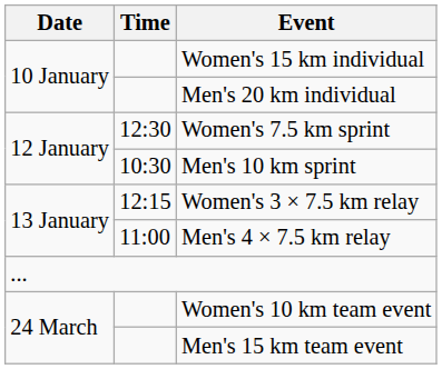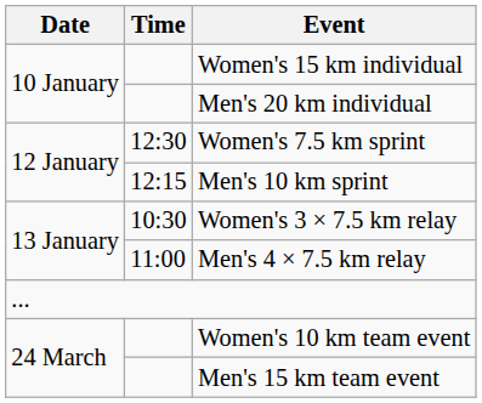 <table class="wikitable">
 <tr>
 <th>Date</th>
 <th>Time</th>
 <th>Event</th>
 </tr>
 <tr>
 <td rowspan=2>10 January</td>
 <td></td>
 <td>Women's 15 km individual</td>
 </tr>
 <tr>
 <td></td>
 <td>Men's 20 km individual</td>
 </tr>
 <tr>
 <td rowspan=2>12 January</td>
 <td>12:30</td>
 <td>Women's 7.5 km sprint</td>
 </tr>
 <tr>
-<td>10:30</td>
+<td>12:15</td>
 <td>Men's 10 km sprint</td>
 </tr>
 <tr>
 <td rowspan=2>13 January</td>
-<td>12:15</td>
+<td>10:30</td>
 <td>Women's 3 × 7.5 km relay</td>
 </tr>
 <tr>
 <td>11:00</td>
 <td>Men's 4 × 7.5 km relay</td>
 </tr>
 <tr>
 <td colspan=3>...</td>
 </tr>
 <tr>
 <td rowspan=2>24 March</td>
 <td></td>
 <td>Women's 10 km team event</td>
 </tr>
 <tr>
 <td></td>
 <td>Men's 15 km team event</td>
 </tr>
 </table>
